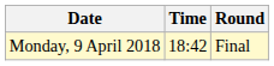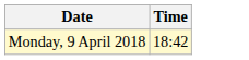 <table class="wikitable">
 <tr>
 <th>Date</th>
 <th>Time</th>
-<th>Round</th>
 </tr>
 <tr>
 <td style=background:lemonchiffon>Monday, 9 April 2018</td>
 <td style=background:lemonchiffon>18:42</td>
-<td style=background:lemonchiffon>Final</td>
 </tr>
 </table>
